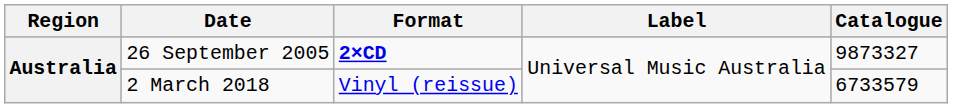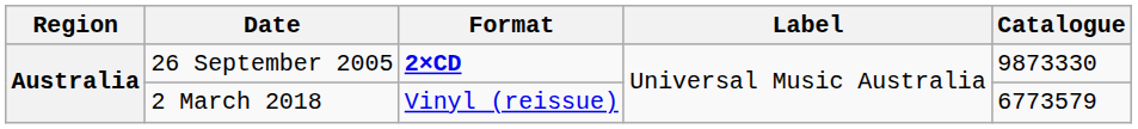 <table class="wikitable plainrowheaders">
 <tr>
 <th scope="col">Region</th>
 <th scope="col">Date</th>
 <th scope="col">Format</th>
 <th scope="col">Label</th>
 <th scope="col">Catalogue</th>
 </tr>
 <tr>
 <th scope="row" rowspan="2">Australia</th>
 <td>26 September 2005</td>
 <td><strong><a href='#'>2×CD</a></strong></td>
 <td rowspan="2">Universal Music Australia</td>
-<td>9873327</td>
+<td>9873330</td>
 </tr>
 <tr>
 <td>2 March 2018</td>
 <td><a href='#'>Vinyl (reissue)</a></td>
-<td>6733579</td>
+<td>6773579</td>
 </tr>
 </table>
